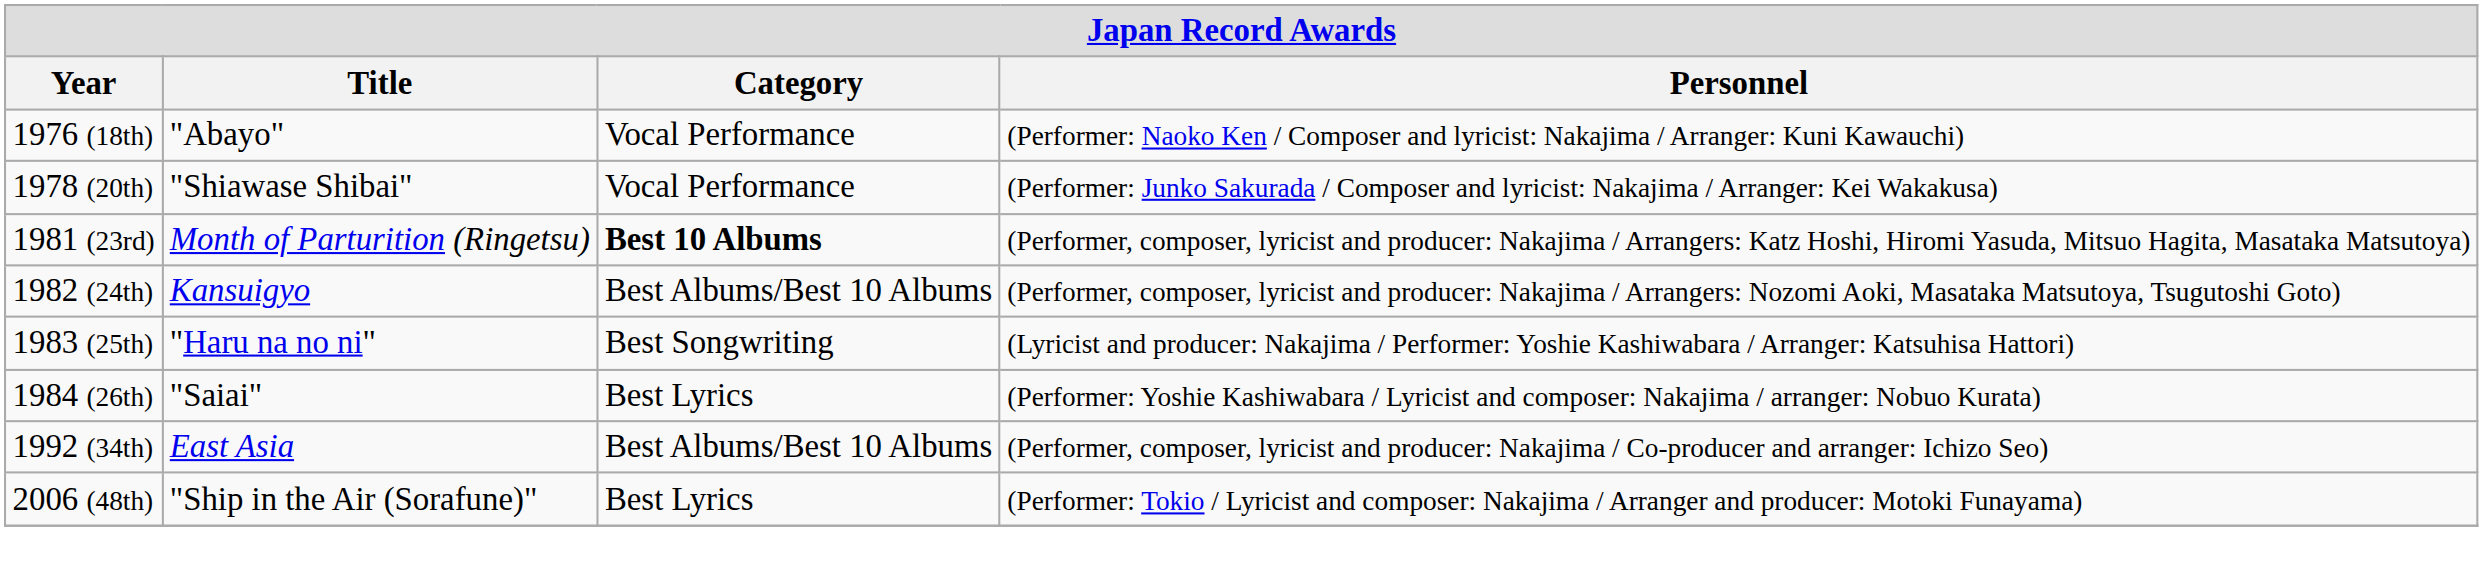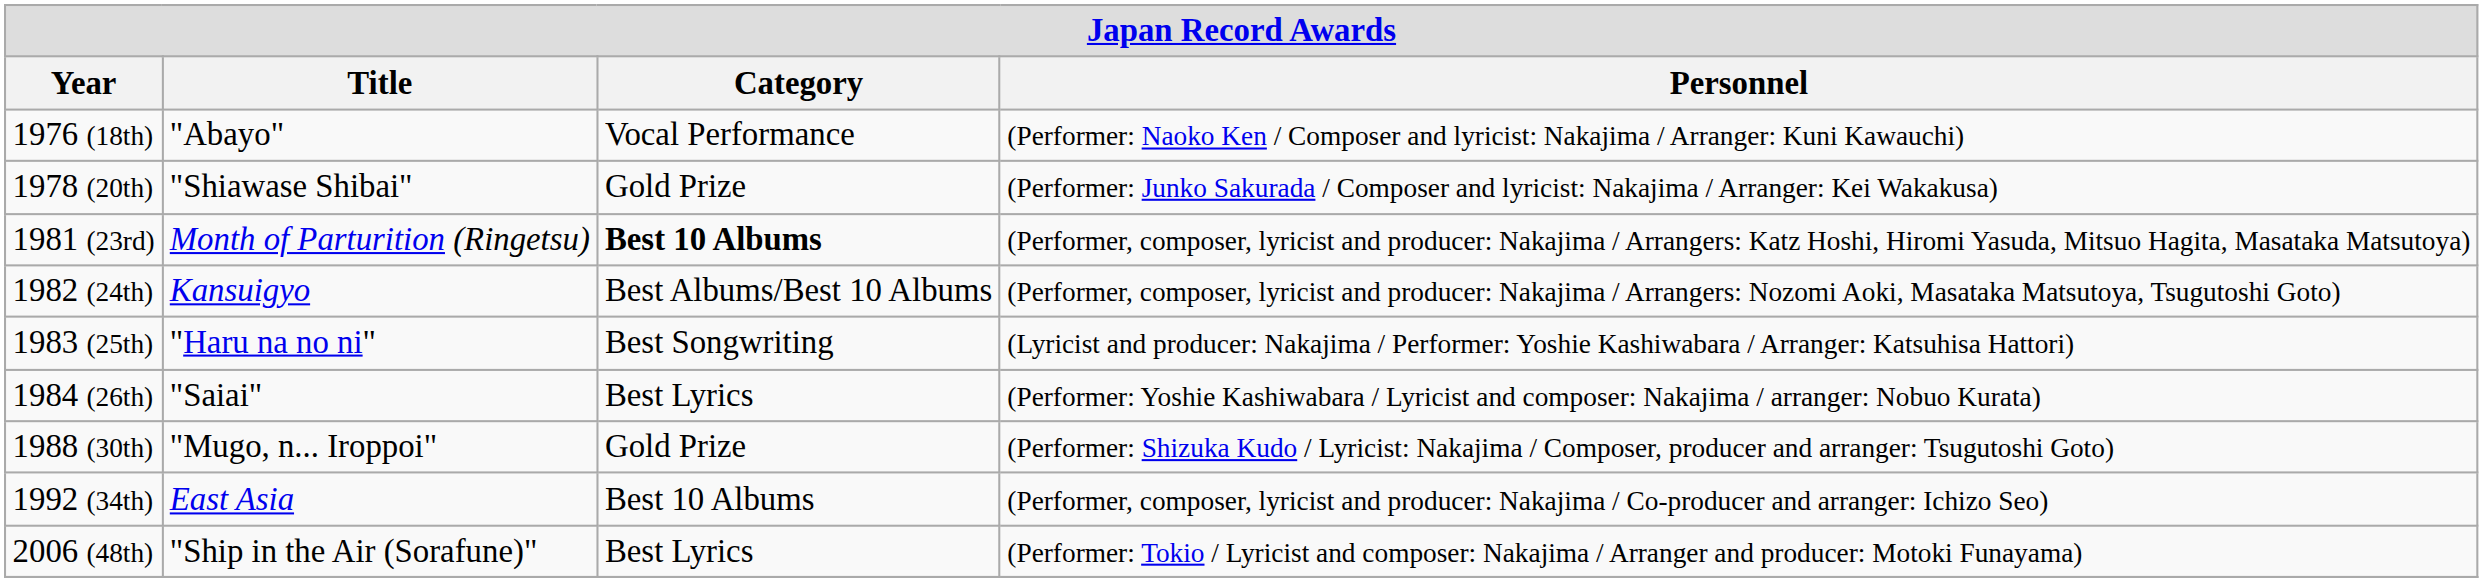 <table class="wikitable">
 <tr>
 <td colspan=4 bgcolor="#DDDDDD" align=center><strong><a href='#'>Japan Record Awards</a></strong></td>
 </tr>
 <tr>
 <th align="center">Year</th>
 <th align="center">Title</th>
 <th align="center">Category</th>
 <th align="center">Personnel</th>
 </tr>
 <tr>
 <td !align="center">1976 <small>(18th)</small></td>
 <td align="left">"Abayo"</td>
 <td align="left">Vocal Performance</td>
 <td><small>(Performer: <a href='#'>Naoko Ken</a> / Composer and lyricist: Nakajima / Arranger: Kuni Kawauchi)</small></td>
 </tr>
 <tr>
 <td !align="center">1978 <small>(20th)</small></td>
 <td align="left">"Shiawase Shibai"</td>
-<td align="left">Vocal Performance</td>
+<td align="left">Gold Prize</td>
 <td><small>(Performer: <a href='#'>Junko Sakurada</a> / Composer and lyricist: Nakajima / Arranger: Kei Wakakusa)</small></td>
 </tr>
 <tr>
 <td !align="center">1981 <small>(23rd)</small></td>
 <td align="left"><em><a href='#'>Month of Parturition</a> (Ringetsu)</em></td>
 <td align="left"><strong>Best 10 Albums</strong></td>
 <td><small>(Performer, composer, lyricist and producer: Nakajima / Arrangers: Katz Hoshi, Hiromi Yasuda, Mitsuo Hagita, Masataka Matsutoya)</small></td>
 </tr>
 <tr>
 <td !align="center">1982 <small>(24th)</small></td>
 <td align="left"><em><a href='#'>Kansuigyo</a></em></td>
 <td align="left">Best Albums/Best 10 Albums</td>
 <td><small>(Performer, composer, lyricist and producer: Nakajima / Arrangers: Nozomi Aoki, Masataka Matsutoya, Tsugutoshi Goto)</small></td>
 </tr>
 <tr>
 <td !align="center">1983 <small>(25th)</small></td>
 <td align="left">"<a href='#'>Haru na no ni</a>"</td>
 <td>Best Songwriting</td>
 <td><small>(Lyricist and producer: Nakajima / Performer: Yoshie Kashiwabara / Arranger: Katsuhisa Hattori)</small></td>
 </tr>
 <tr>
 <td !align="center">1984 <small>(26th)</small></td>
 <td align="left">"Saiai"</td>
 <td align="left">Best Lyrics</td>
 <td><small>(Performer: Yoshie Kashiwabara / Lyricist and composer: Nakajima / arranger: Nobuo Kurata)</small></td>
 </tr>
 <tr>
+<td !align="center">1988 <small>(30th)</small></td>
+<td align="left">"Mugo, n... Iroppoi"</td>
+<td align="left">Gold Prize</td>
+<td><small>(Performer: <a href='#'>Shizuka Kudo</a> / Lyricist: Nakajima / Composer, producer and arranger: Tsugutoshi Goto)</small></td>
+</tr>
+<tr>
 <td !align="center">1992 <small>(34th)</small></td>
 <td align="left"><em><a href='#'>East Asia</a></em></td>
-<td align="left">Best Albums/Best 10 Albums</td>
+<td align="left">Best 10 Albums</td>
 <td><small>(Performer, composer, lyricist and producer: Nakajima / Co-producer and arranger: Ichizo Seo)</small></td>
 </tr>
 <tr>
 <td align="left">2006 <small>(48th)</small></td>
 <td align="left">"Ship in the Air (Sorafune)"</td>
 <td align="left">Best Lyrics</td>
 <td><small>(Performer: <a href='#'>Tokio</a> / Lyricist and composer: Nakajima / Arranger and producer: Motoki Funayama)</small></td>
 </tr>
 <tr>
 </tr>
 </table>
